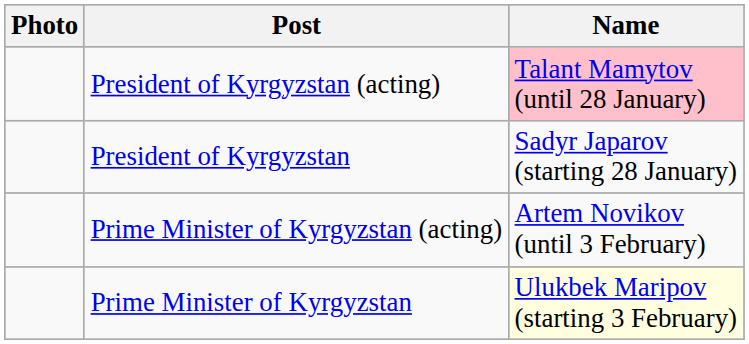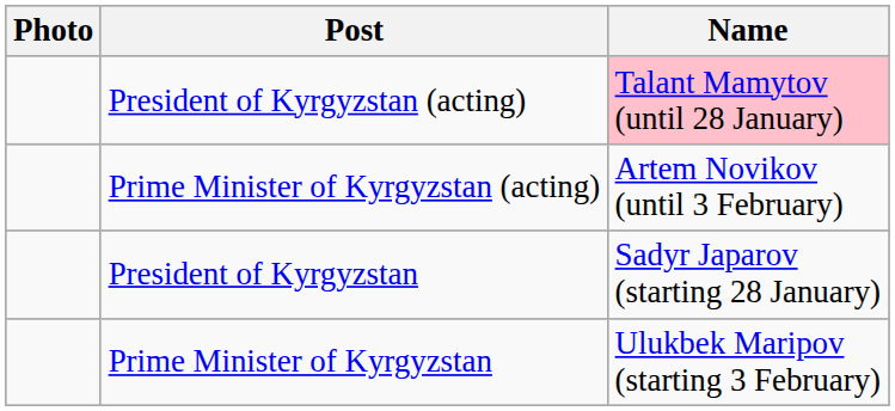 <table class=wikitable>
 <tr>
 <th>Photo</th>
 <th>Post</th>
 <th>Name</th>
 </tr>
 <tr>
 <td></td>
 <td><a href='#'>President of Kyrgyzstan</a> (acting)</td>
 <td style="background: pink;"><a href='#'>Talant Mamytov</a><br>(until 28 January)</td>
 </tr>
 <tr>
 <td></td>
+<td><a href='#'>Prime Minister of Kyrgyzstan</a> (acting)</td>
+<td><a href='#'>Artem Novikov</a><br>(until 3 February)</td>
+</tr>
+<tr>
+<td></td>
 <td><a href='#'>President of Kyrgyzstan</a></td>
 <td><a href='#'>Sadyr Japarov</a><br>(starting 28 January)</td>
 </tr>
 <tr>
 <td></td>
-<td><a href='#'>Prime Minister of Kyrgyzstan</a> (acting)</td>
-<td><a href='#'>Artem Novikov</a><br>(until 3 February)</td>
-</tr>
-<tr>
-<td></td>
 <td><a href='#'>Prime Minister of Kyrgyzstan</a></td>
-<td style="background: lightyellow;"><a href='#'>Ulukbek Maripov</a><br>(starting 3 February)</td>
+<td><a href='#'>Ulukbek Maripov</a><br>(starting 3 February)</td>
 </tr>
 </table>
